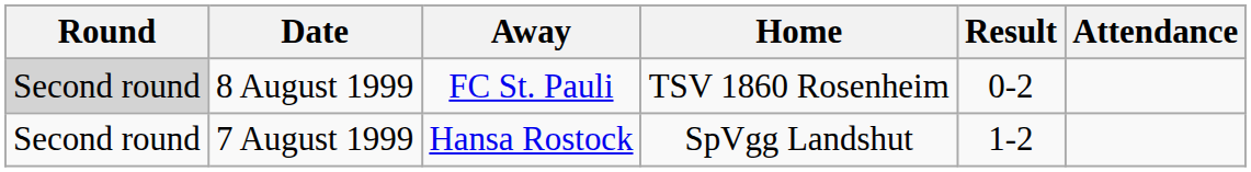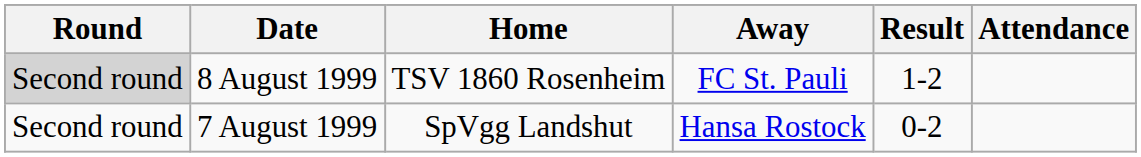 <table class="wikitable">
 <tr>
 <th>Round</th>
 <th>Date</th>
+<th>Home</th>
 <th>Away</th>
-<th>Home</th>
 <th>Result</th>
 <th>Attendance</th>
 </tr>
 <tr align="center">
 <td style="background: lightgrey;">Second round</td>
 <td>8 August 1999</td>
+<td>TSV 1860 Rosenheim</td>
 <td><a href='#'>FC St. Pauli</a></td>
-<td>TSV 1860 Rosenheim</td>
-<td>0-2</td>
+<td>1-2</td>
 <td></td>
 </tr>
 <tr align="center">
 <td>Second round</td>
 <td>7 August 1999</td>
+<td>SpVgg Landshut</td>
 <td><a href='#'>Hansa Rostock</a></td>
-<td>SpVgg Landshut</td>
-<td>1-2</td>
+<td>0-2</td>
 <td></td>
 </tr>
 </table>
